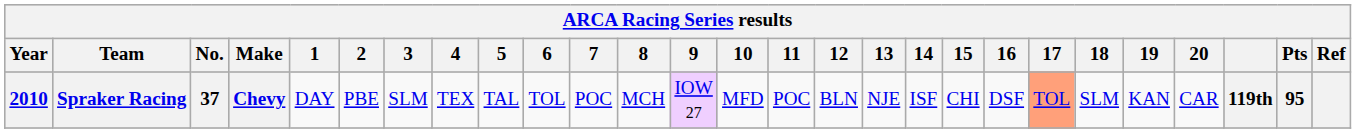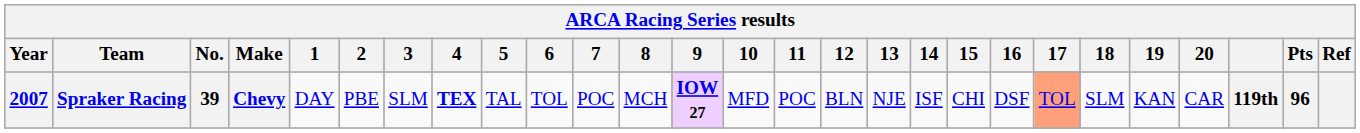 <table class="wikitable" style="text-align:center; font-size:75%">
 <tr>
 <th colspan=45><a href='#'>ARCA Racing Series</a> results</th>
 </tr>
 <tr>
 <th>Year</th>
 <th>Team</th>
 <th>No.</th>
 <th>Make</th>
 <th>1</th>
 <th>2</th>
 <th>3</th>
 <th>4</th>
 <th>5</th>
 <th>6</th>
 <th>7</th>
 <th>8</th>
 <th>9</th>
 <th>10</th>
 <th>11</th>
 <th>12</th>
 <th>13</th>
 <th>14</th>
 <th>15</th>
 <th>16</th>
 <th>17</th>
 <th>18</th>
 <th>19</th>
 <th>20</th>
 <th></th>
 <th>Pts</th>
 <th>Ref</th>
 </tr>
 <tr>
-<th><a href='#'>2010</a></th>
+<th><a href='#'>2007</a></th>
 <th><a href='#'>Spraker Racing</a></th>
-<th>37</th>
+<th>39</th>
 <th><a href='#'>Chevy</a></th>
 <td><a href='#'>DAY</a></td>
 <td><a href='#'>PBE</a></td>
 <td><a href='#'>SLM</a></td>
-<td><a href='#'>TEX</a></td>
+<td><strong><a href='#'>TEX</a></strong></td>
 <td><a href='#'>TAL</a></td>
 <td><a href='#'>TOL</a></td>
 <td><a href='#'>POC</a></td>
 <td><a href='#'>MCH</a></td>
-<td style="background:#EFCFFF;"><a href='#'>IOW</a><br><small>27</small></td>
+<td style="background:#EFCFFF;"><strong><a href='#'>IOW</a><br><small>27</small></strong></td>
 <td><a href='#'>MFD</a></td>
 <td><a href='#'>POC</a></td>
 <td><a href='#'>BLN</a></td>
 <td><a href='#'>NJE</a></td>
 <td><a href='#'>ISF</a></td>
 <td><a href='#'>CHI</a></td>
 <td><a href='#'>DSF</a></td>
 <td style="background: lightsalmon;"><a href='#'>TOL</a></td>
 <td><a href='#'>SLM</a></td>
 <td><a href='#'>KAN</a></td>
 <td><a href='#'>CAR</a></td>
 <th>119th</th>
-<th>95</th>
+<th>96</th>
 <th></th>
 </tr>
 </table>
